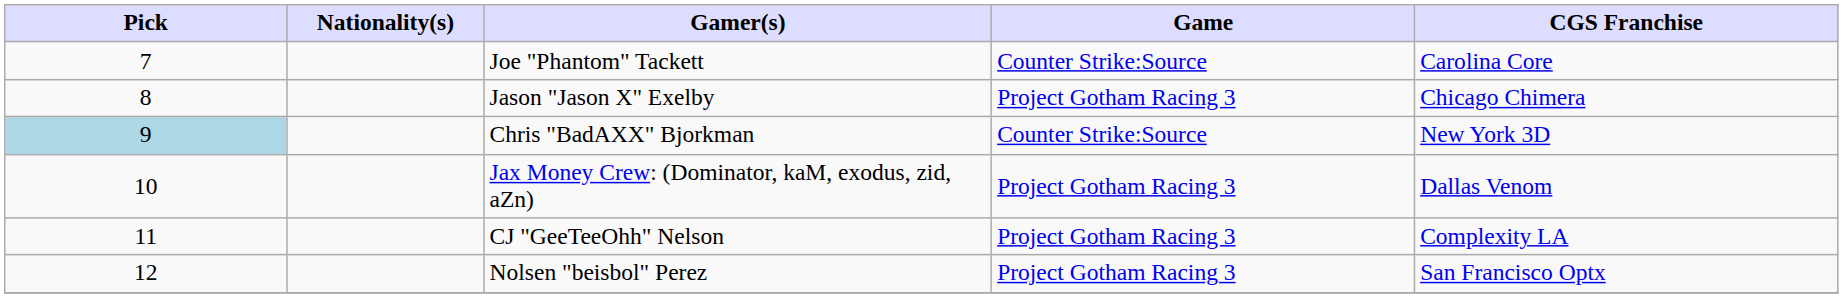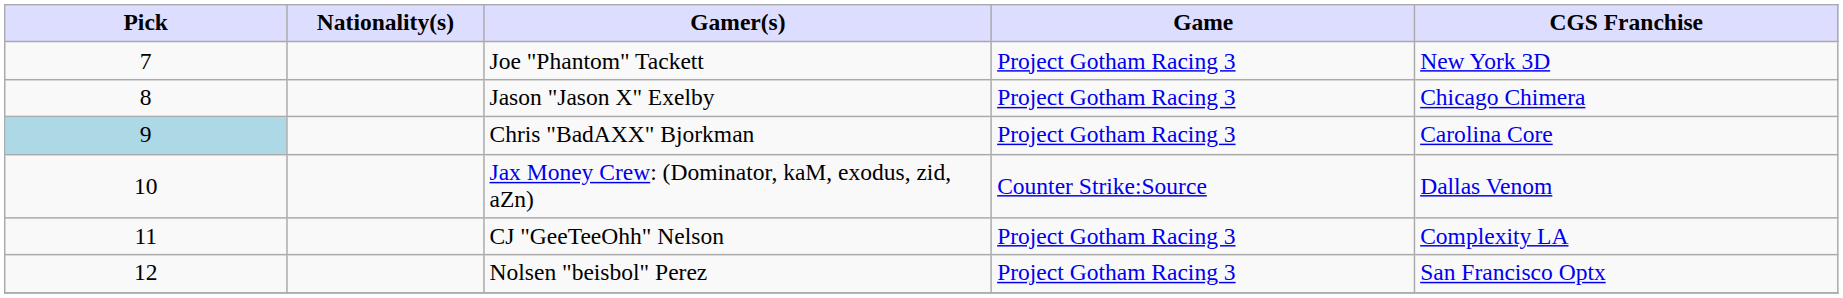 <table class="wikitable">
 <tr>
 <th style="background:#DDDDFF;" width="10%">Pick</th>
 <th style="background:#DDDDFF;" width="5%">Nationality(s)</th>
 <th style="background:#DDDDFF;" width="18%">Gamer(s)</th>
 <th style="background:#DDDDFF;" width="15%">Game</th>
 <th style="background:#DDDDFF;" width="15%">CGS Franchise</th>
 </tr>
 <tr>
 <td align=center>7</td>
 <td></td>
 <td>Joe "Phantom" Tackett</td>
-<td><a href='#'>Counter Strike:Source</a></td>
-<td><a href='#'>Carolina Core</a></td>
+<td><a href='#'>Project Gotham Racing 3</a></td>
+<td><a href='#'>New York 3D</a></td>
 </tr>
 <tr>
 <td align=center>8</td>
 <td></td>
 <td>Jason "Jason X" Exelby</td>
 <td><a href='#'>Project Gotham Racing 3</a></td>
 <td><a href='#'>Chicago Chimera</a></td>
 </tr>
 <tr>
 <td align=center style="background: lightblue;">9</td>
 <td></td>
 <td>Chris "BadAXX" Bjorkman</td>
-<td><a href='#'>Counter Strike:Source</a></td>
-<td><a href='#'>New York 3D</a></td>
+<td><a href='#'>Project Gotham Racing 3</a></td>
+<td><a href='#'>Carolina Core</a></td>
 </tr>
 <tr>
 <td align=center>10</td>
 <td></td>
 <td><a href='#'>Jax Money Crew</a>: (Dominator, kaM, exodus, zid, aZn)</td>
-<td><a href='#'>Project Gotham Racing 3</a></td>
+<td><a href='#'>Counter Strike:Source</a></td>
 <td><a href='#'>Dallas Venom</a></td>
 </tr>
 <tr>
 <td align=center>11</td>
 <td></td>
 <td>CJ "GeeTeeOhh" Nelson</td>
 <td><a href='#'>Project Gotham Racing 3</a></td>
 <td><a href='#'>Complexity LA</a></td>
 </tr>
 <tr>
 <td align=center>12</td>
 <td></td>
 <td>Nolsen "beisbol" Perez</td>
 <td><a href='#'>Project Gotham Racing 3</a></td>
 <td><a href='#'>San Francisco Optx</a></td>
 </tr>
 <tr>
 </tr>
 </table>
